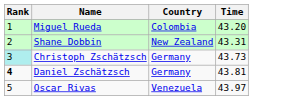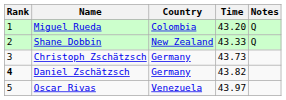 <table class="wikitable" style="font-size:95%" style="text-align:center; width:35em;">
 <tr>
 <th>Rank</th>
 <th>Name</th>
 <th>Country</th>
 <th>Time</th>
+<th>Notes</th>
 </tr>
 <tr bgcolor=ccffcc>
 <td>1</td>
 <td align=left><a href='#'>Miguel Rueda</a></td>
 <td align="left"> <a href='#'>Colombia</a></td>
 <td>43.20</td>
+<td>Q</td>
 </tr>
 <tr bgcolor=ccffcc>
 <td>2</td>
 <td align=left><a href='#'>Shane Dobbin</a></td>
 <td align="left"> <a href='#'>New Zealand</a></td>
-<td>43.31</td>
+<td>43.33</td>
+<td>Q</td>
 </tr>
 <tr>
-<td style="background: paleturquoise;">3</td>
+<td>3</td>
 <td align=left><a href='#'>Christoph Zschätzsch</a></td>
 <td align="left"> <a href='#'>Germany</a></td>
 <td>43.73</td>
+<td></td>
 </tr>
 <tr>
 <td><strong>4</strong></td>
 <td align=left><a href='#'>Daniel Zschätzsch</a></td>
 <td align=left> <a href='#'>Germany</a></td>
-<td>43.81</td>
+<td>43.82</td>
+<td></td>
 </tr>
 <tr>
 <td>5</td>
 <td align=left><a href='#'>Oscar Rivas</a></td>
 <td align=left> <a href='#'>Venezuela</a></td>
 <td>43.97</td>
+<td></td>
 </tr>
 </table>
